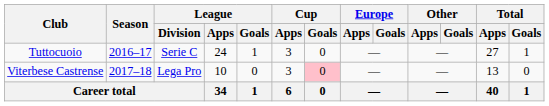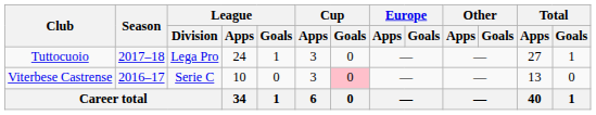 <table class="wikitable" style="text-align:center">
 <tr>
 <th rowspan="2">Club</th>
 <th rowspan="2">Season</th>
 <th colspan="3">League</th>
 <th colspan="2">Cup</th>
 <th colspan="2"><a href='#'>Europe</a></th>
 <th colspan="2">Other</th>
 <th colspan="2">Total</th>
 </tr>
 <tr>
 <th>Division</th>
 <th>Apps</th>
 <th>Goals</th>
 <th>Apps</th>
 <th>Goals</th>
 <th>Apps</th>
 <th>Goals</th>
 <th>Apps</th>
 <th>Goals</th>
 <th>Apps</th>
 <th>Goals</th>
 </tr>
 <tr>
 <td><a href='#'>Tuttocuoio</a></td>
-<td><a href='#'>2016–17</a></td>
-<td><a href='#'>Serie C</a></td>
+<td><a href='#'>2017–18</a></td>
+<td><a href='#'>Lega Pro</a></td>
 <td>24</td>
 <td>1</td>
 <td>3</td>
 <td>0</td>
 <td colspan="2">—</td>
 <td colspan="2">—</td>
 <td>27</td>
 <td>1</td>
 </tr>
 <tr>
 <td><a href='#'>Viterbese Castrense</a></td>
-<td><a href='#'>2017–18</a></td>
-<td><a href='#'>Lega Pro</a></td>
+<td><a href='#'>2016–17</a></td>
+<td><a href='#'>Serie C</a></td>
 <td>10</td>
 <td>0</td>
 <td>3</td>
 <td style="background: pink;">0</td>
 <td colspan="2">—</td>
 <td colspan="2">—</td>
 <td>13</td>
 <td>0</td>
 </tr>
 <tr>
 <th colspan="3">Career total</th>
 <th>34</th>
 <th>1</th>
 <th>6</th>
 <th>0</th>
 <th colspan="2">—</th>
 <th colspan="2">—</th>
 <th>40</th>
 <th>1</th>
 </tr>
 </table>
